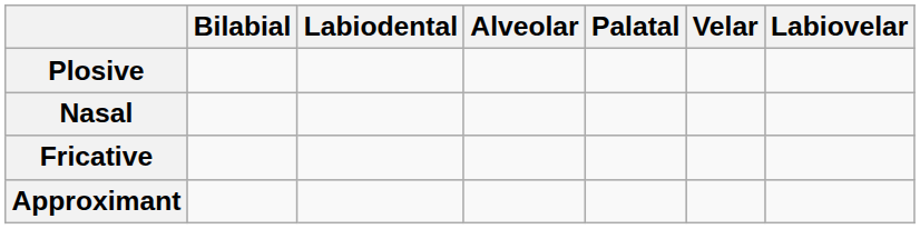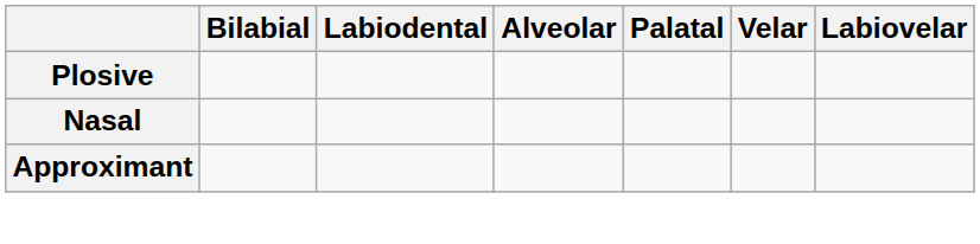 <table class="wikitable">
 <tr>
 <th></th>
 <th>Bilabial</th>
 <th>Labiodental</th>
 <th>Alveolar</th>
 <th>Palatal</th>
 <th>Velar</th>
 <th>Labiovelar</th>
 </tr>
 <tr>
 <th scope="row">Plosive</th>
 <td> </td>
 <td></td>
 <td> </td>
 <td></td>
 <td></td>
 <td></td>
 </tr>
 <tr>
 <th scope="row">Nasal</th>
 <td></td>
 <td></td>
 <td></td>
 <td></td>
 <td></td>
 </tr>
 <tr>
-<th scope="row">Fricative</th>
-<td></td>
-<td></td>
-<td></td>
-<td></td>
-<td></td>
-<td></td>
-</tr>
-<tr>
 <th scope="row">Approximant</th>
 <td></td>
 <td></td>
 <td></td>
 <td></td>
 <td></td>
 <td></td>
 </tr>
 </table>
